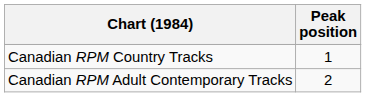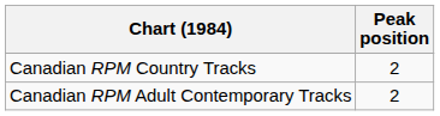 <table class="wikitable sortable">
 <tr>
 <th align="left">Chart (1984)</th>
 <th style="text-align:center;">Peak<br>position</th>
 </tr>
 <tr>
 </tr>
 <tr>
 </tr>
 <tr>
 <td align="left">Canadian <em>RPM</em> Country Tracks</td>
-<td style="text-align:center;">1</td>
+<td style="text-align:center;">2</td>
 </tr>
 <tr>
 <td align="left">Canadian <em>RPM</em> Adult Contemporary Tracks</td>
 <td style="text-align:center;">2</td>
 </tr>
 </table>
